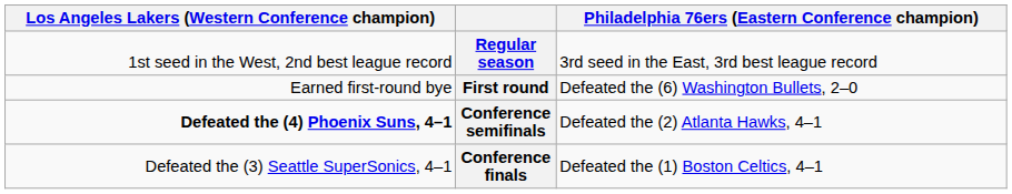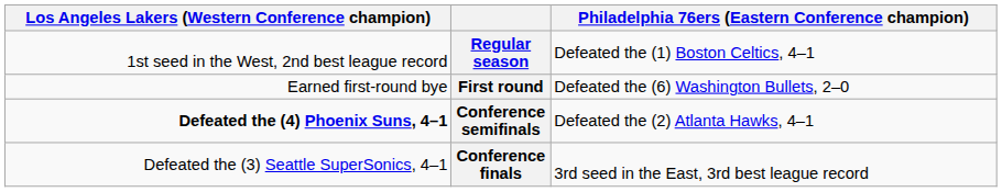 <table style="width:100%; font-size:90%" class="wikitable">
 <tr valign=top>
 <th colspan="2" style="width:45%;"><a href='#'>Los Angeles Lakers</a> (<a href='#'>Western Conference</a> champion)</th>
 <th></th>
 <th colspan="2" style="width:45%;"><a href='#'>Philadelphia 76ers</a> (<a href='#'>Eastern Conference</a> champion)</th>
 </tr>
 <tr>
 <td align=right><br>1st seed in the West, 2nd best league record</td>
 <th colspan=2><a href='#'>Regular season</a></th>
-<td><br>3rd seed in the East, 3rd best league record</td>
+<td>Defeated the (1) <a href='#'>Boston Celtics</a>, 4–1</td>
 </tr>
 <tr>
 <td align=right>Earned first-round bye</td>
 <th colspan=2>First round</th>
 <td>Defeated the (6) <a href='#'>Washington Bullets</a>, 2–0</td>
 </tr>
 <tr>
 <td align=right><strong>Defeated the (4) <a href='#'>Phoenix Suns</a>, 4–1</strong></td>
 <th colspan=2>Conference semifinals</th>
 <td>Defeated the (2) <a href='#'>Atlanta Hawks</a>, 4–1</td>
 </tr>
 <tr>
 <td align=right>Defeated the (3) <a href='#'>Seattle SuperSonics</a>, 4–1</td>
 <th colspan=2>Conference finals</th>
-<td>Defeated the (1) <a href='#'>Boston Celtics</a>, 4–1</td>
+<td><br>3rd seed in the East, 3rd best league record</td>
 </tr>
 </table>
